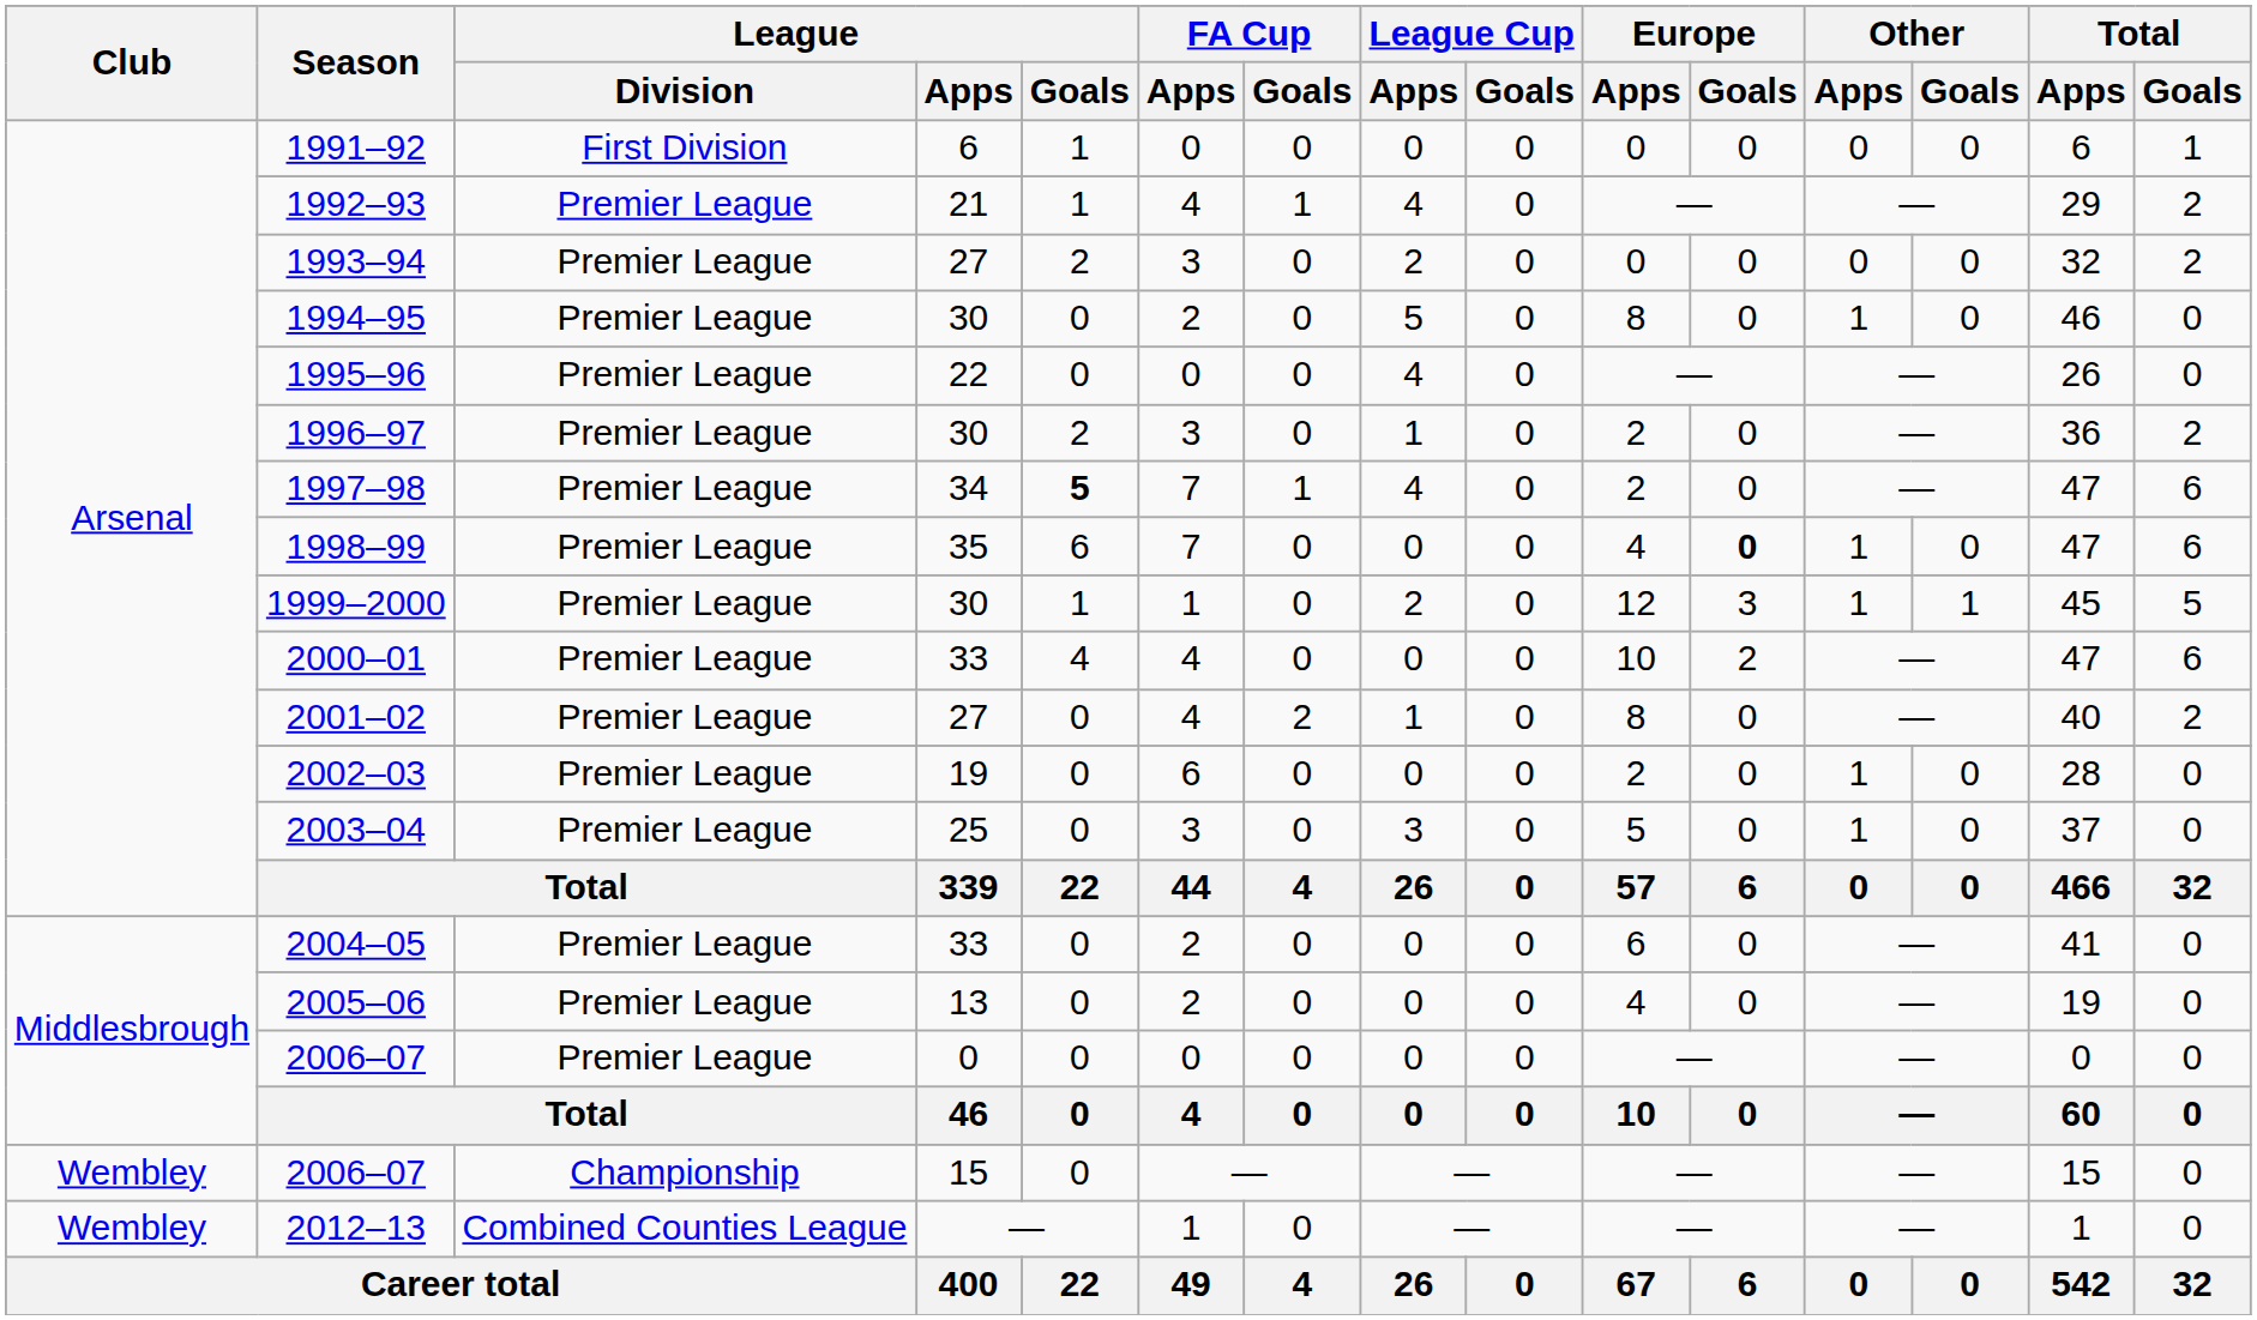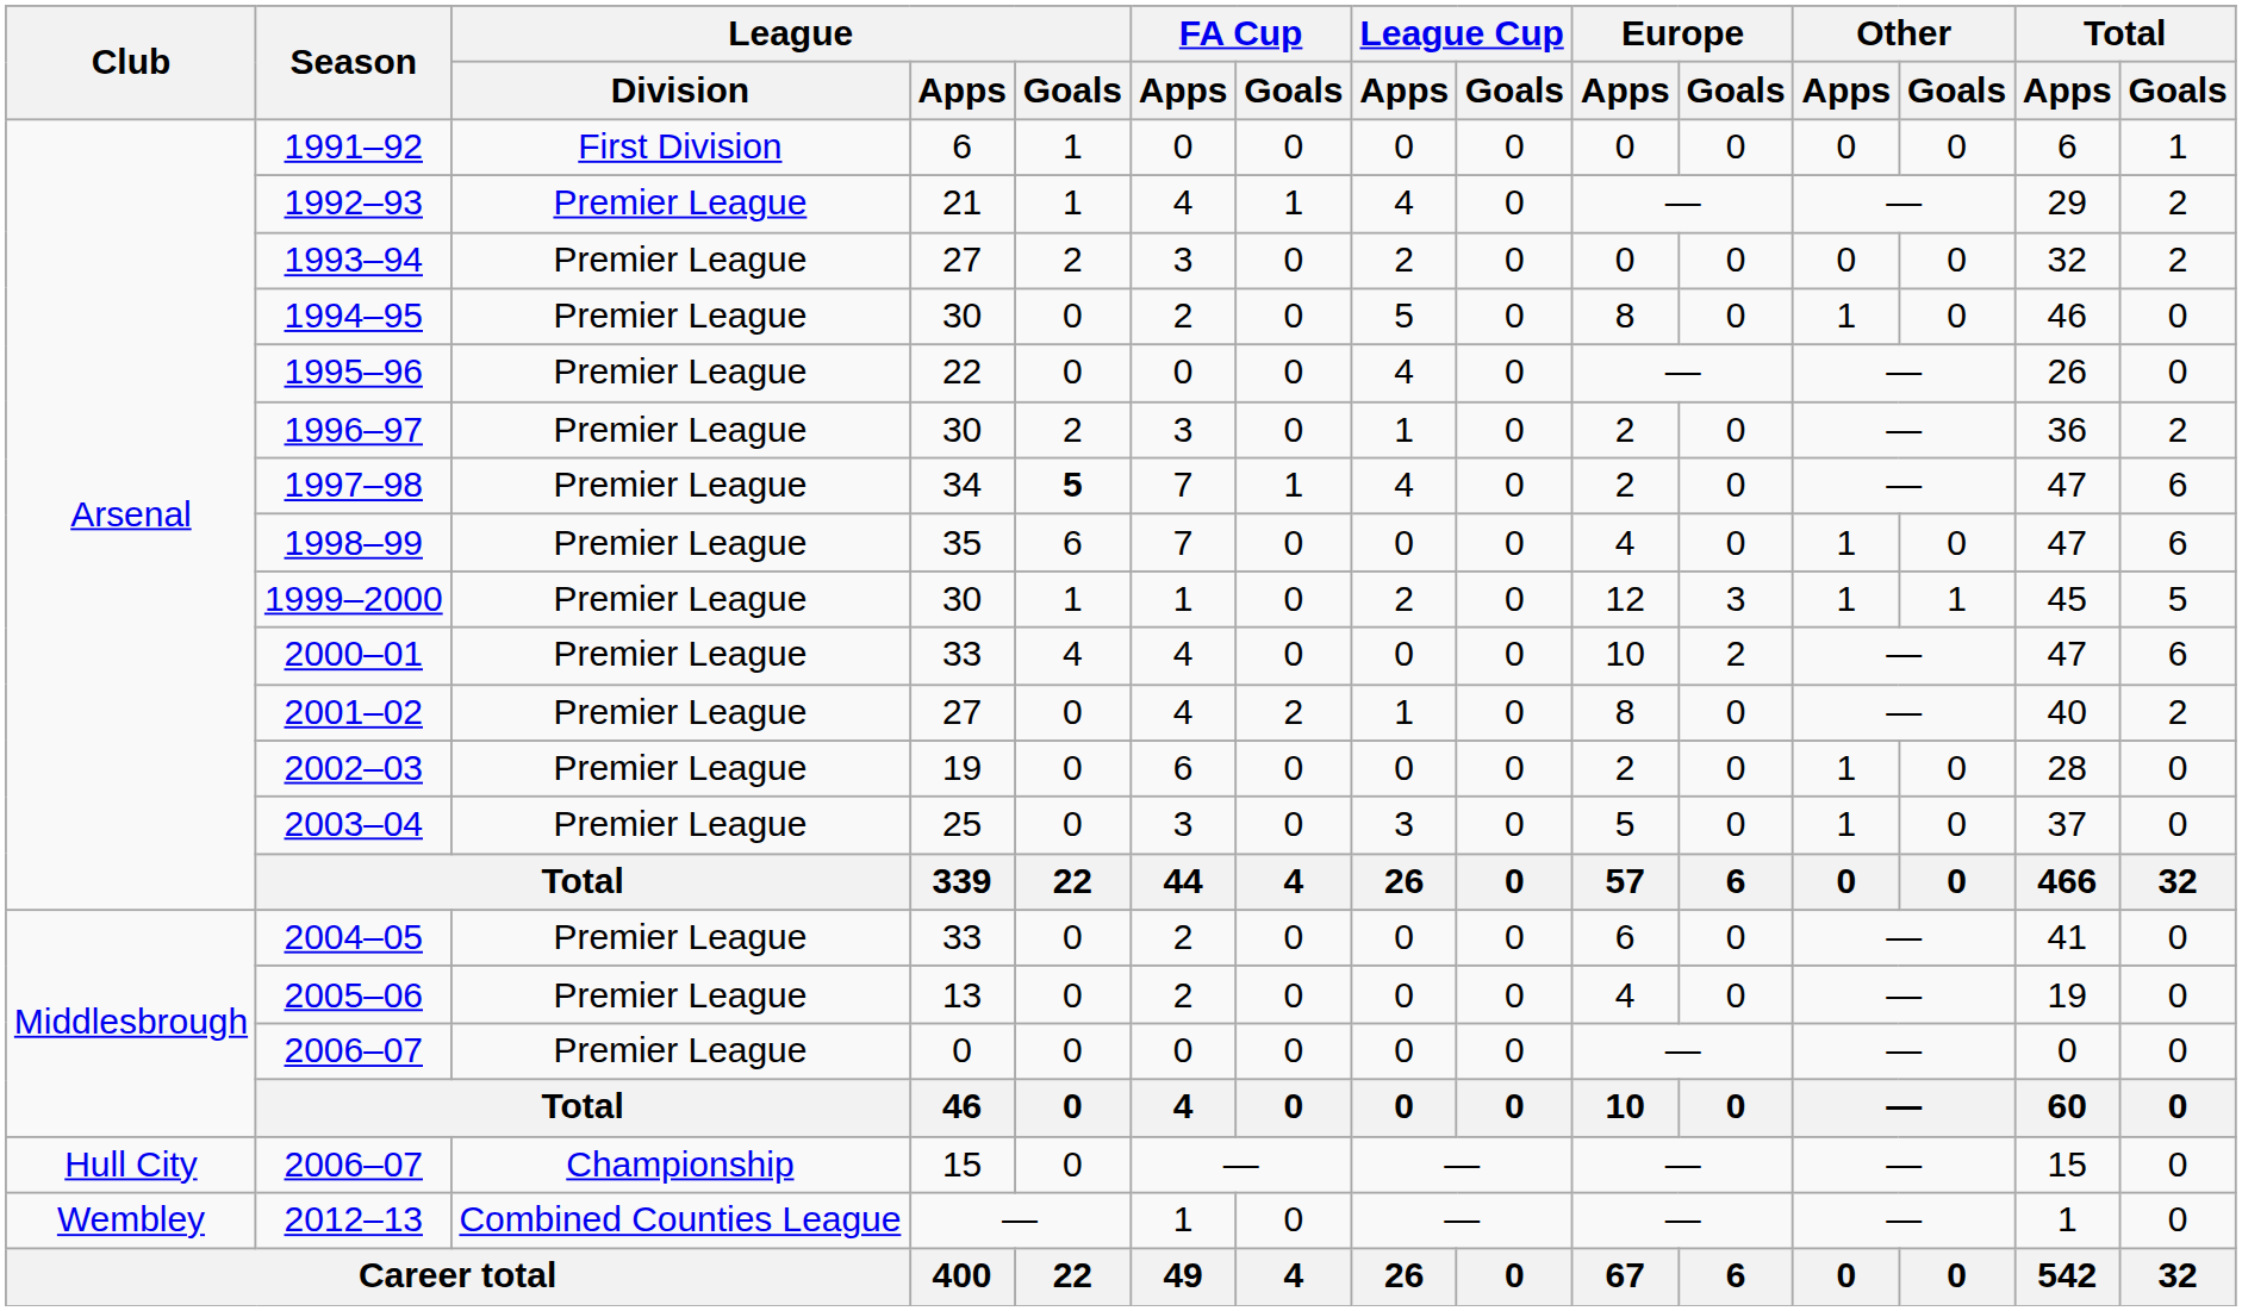 <table class="wikitable" style="text-align:center">
 <tr>
 <th rowspan="2">Club</th>
 <th rowspan="2">Season</th>
 <th colspan="3">League</th>
 <th colspan="2"><a href='#'>FA Cup</a></th>
 <th colspan="2"><a href='#'>League Cup</a></th>
 <th colspan="2">Europe</th>
 <th colspan="2">Other</th>
 <th colspan="2">Total</th>
 </tr>
 <tr>
 <th>Division</th>
 <th>Apps</th>
 <th>Goals</th>
 <th>Apps</th>
 <th>Goals</th>
 <th>Apps</th>
 <th>Goals</th>
 <th>Apps</th>
 <th>Goals</th>
 <th>Apps</th>
 <th>Goals</th>
 <th>Apps</th>
 <th>Goals</th>
 </tr>
 <tr>
 <td rowspan="14"><a href='#'>Arsenal</a></td>
 <td><a href='#'>1991–92</a></td>
 <td><a href='#'>First Division</a></td>
 <td>6</td>
 <td>1</td>
 <td>0</td>
 <td>0</td>
 <td>0</td>
 <td>0</td>
 <td>0</td>
 <td>0</td>
 <td>0</td>
 <td>0</td>
 <td>6</td>
 <td>1</td>
 </tr>
 <tr>
 <td><a href='#'>1992–93</a></td>
 <td><a href='#'>Premier League</a></td>
 <td>21</td>
 <td>1</td>
 <td>4</td>
 <td>1</td>
 <td>4</td>
 <td>0</td>
 <td colspan="2">—</td>
 <td colspan="2">—</td>
 <td>29</td>
 <td>2</td>
 </tr>
 <tr>
 <td><a href='#'>1993–94</a></td>
 <td>Premier League</td>
 <td>27</td>
 <td>2</td>
 <td>3</td>
 <td>0</td>
 <td>2</td>
 <td>0</td>
 <td>0</td>
 <td>0</td>
 <td>0</td>
 <td>0</td>
 <td>32</td>
 <td>2</td>
 </tr>
 <tr>
 <td><a href='#'>1994–95</a></td>
 <td>Premier League</td>
 <td>30</td>
 <td>0</td>
 <td>2</td>
 <td>0</td>
 <td>5</td>
 <td>0</td>
 <td>8</td>
 <td>0</td>
 <td>1</td>
 <td>0</td>
 <td>46</td>
 <td>0</td>
 </tr>
 <tr>
 <td><a href='#'>1995–96</a></td>
 <td>Premier League</td>
 <td>22</td>
 <td>0</td>
 <td>0</td>
 <td>0</td>
 <td>4</td>
 <td>0</td>
 <td colspan="2">—</td>
 <td colspan="2">—</td>
 <td>26</td>
 <td>0</td>
 </tr>
 <tr>
 <td><a href='#'>1996–97</a></td>
 <td>Premier League</td>
 <td>30</td>
 <td>2</td>
 <td>3</td>
 <td>0</td>
 <td>1</td>
 <td>0</td>
 <td>2</td>
 <td>0</td>
 <td colspan="2">—</td>
 <td>36</td>
 <td>2</td>
 </tr>
 <tr>
 <td><a href='#'>1997–98</a></td>
 <td>Premier League</td>
 <td>34</td>
 <td><strong>5</strong></td>
 <td>7</td>
 <td>1</td>
 <td>4</td>
 <td>0</td>
 <td>2</td>
 <td>0</td>
 <td colspan="2">—</td>
 <td>47</td>
 <td>6</td>
 </tr>
 <tr>
 <td><a href='#'>1998–99</a></td>
 <td>Premier League</td>
 <td>35</td>
 <td>6</td>
 <td>7</td>
 <td>0</td>
 <td>0</td>
 <td>0</td>
 <td>4</td>
-<td><strong>0</strong></td>
+<td>0</td>
 <td>1</td>
 <td>0</td>
 <td>47</td>
 <td>6</td>
 </tr>
 <tr>
 <td><a href='#'>1999–2000</a></td>
 <td>Premier League</td>
 <td>30</td>
 <td>1</td>
 <td>1</td>
 <td>0</td>
 <td>2</td>
 <td>0</td>
 <td>12</td>
 <td>3</td>
 <td>1</td>
 <td>1</td>
 <td>45</td>
 <td>5</td>
 </tr>
 <tr>
 <td><a href='#'>2000–01</a></td>
 <td>Premier League</td>
 <td>33</td>
 <td>4</td>
 <td>4</td>
 <td>0</td>
 <td>0</td>
 <td>0</td>
 <td>10</td>
 <td>2</td>
 <td colspan="2">—</td>
 <td>47</td>
 <td>6</td>
 </tr>
 <tr>
 <td><a href='#'>2001–02</a></td>
 <td>Premier League</td>
 <td>27</td>
 <td>0</td>
 <td>4</td>
 <td>2</td>
 <td>1</td>
 <td>0</td>
 <td>8</td>
 <td>0</td>
 <td colspan="2">—</td>
 <td>40</td>
 <td>2</td>
 </tr>
 <tr>
 <td><a href='#'>2002–03</a></td>
 <td>Premier League</td>
 <td>19</td>
 <td>0</td>
 <td>6</td>
 <td>0</td>
 <td>0</td>
 <td>0</td>
 <td>2</td>
 <td>0</td>
 <td>1</td>
 <td>0</td>
 <td>28</td>
 <td>0</td>
 </tr>
 <tr>
 <td><a href='#'>2003–04</a></td>
 <td>Premier League</td>
 <td>25</td>
 <td>0</td>
 <td>3</td>
 <td>0</td>
 <td>3</td>
 <td>0</td>
 <td>5</td>
 <td>0</td>
 <td>1</td>
 <td>0</td>
 <td>37</td>
 <td>0</td>
 </tr>
 <tr>
 <th colspan="2">Total</th>
 <th>339</th>
 <th>22</th>
 <th>44</th>
 <th>4</th>
 <th>26</th>
 <th>0</th>
 <th>57</th>
 <th>6</th>
 <th>0</th>
 <th>0</th>
 <th>466</th>
 <th>32</th>
 </tr>
 <tr>
 <td rowspan="4"><a href='#'>Middlesbrough</a></td>
 <td><a href='#'>2004–05</a></td>
 <td>Premier League</td>
 <td>33</td>
 <td>0</td>
 <td>2</td>
 <td>0</td>
 <td>0</td>
 <td>0</td>
 <td>6</td>
 <td>0</td>
 <td colspan="2">—</td>
 <td>41</td>
 <td>0</td>
 </tr>
 <tr>
 <td><a href='#'>2005–06</a></td>
 <td>Premier League</td>
 <td>13</td>
 <td>0</td>
 <td>2</td>
 <td>0</td>
 <td>0</td>
 <td>0</td>
 <td>4</td>
 <td>0</td>
 <td colspan="2">—</td>
 <td>19</td>
 <td>0</td>
 </tr>
 <tr>
 <td><a href='#'>2006–07</a></td>
 <td>Premier League</td>
 <td>0</td>
 <td>0</td>
 <td>0</td>
 <td>0</td>
 <td>0</td>
 <td>0</td>
 <td colspan="2">—</td>
 <td colspan="2">—</td>
 <td>0</td>
 <td>0</td>
 </tr>
 <tr>
 <th colspan="2">Total</th>
 <th>46</th>
 <th>0</th>
 <th>4</th>
 <th>0</th>
 <th>0</th>
 <th>0</th>
 <th>10</th>
 <th>0</th>
 <th colspan="2">—</th>
 <th>60</th>
 <th>0</th>
 </tr>
 <tr>
-<td><a href='#'>Wembley</a></td>
+<td><a href='#'>Hull City</a></td>
 <td><a href='#'>2006–07</a></td>
 <td><a href='#'>Championship</a></td>
 <td>15</td>
 <td>0</td>
 <td colspan="2">—</td>
 <td colspan="2">—</td>
 <td colspan="2">—</td>
 <td colspan="2">—</td>
 <td>15</td>
 <td>0</td>
 </tr>
 <tr>
 <td><a href='#'>Wembley</a></td>
 <td><a href='#'>2012–13</a></td>
 <td><a href='#'>Combined Counties League</a></td>
 <td colspan="2">—</td>
 <td>1</td>
 <td>0</td>
 <td colspan="2">—</td>
 <td colspan="2">—</td>
 <td colspan="2">—</td>
 <td>1</td>
 <td>0</td>
 </tr>
 <tr>
 <th colspan="3">Career total</th>
 <th>400</th>
 <th>22</th>
 <th>49</th>
 <th>4</th>
 <th>26</th>
 <th>0</th>
 <th>67</th>
 <th>6</th>
 <th>0</th>
 <th>0</th>
 <th>542</th>
 <th>32</th>
 </tr>
 </table>
